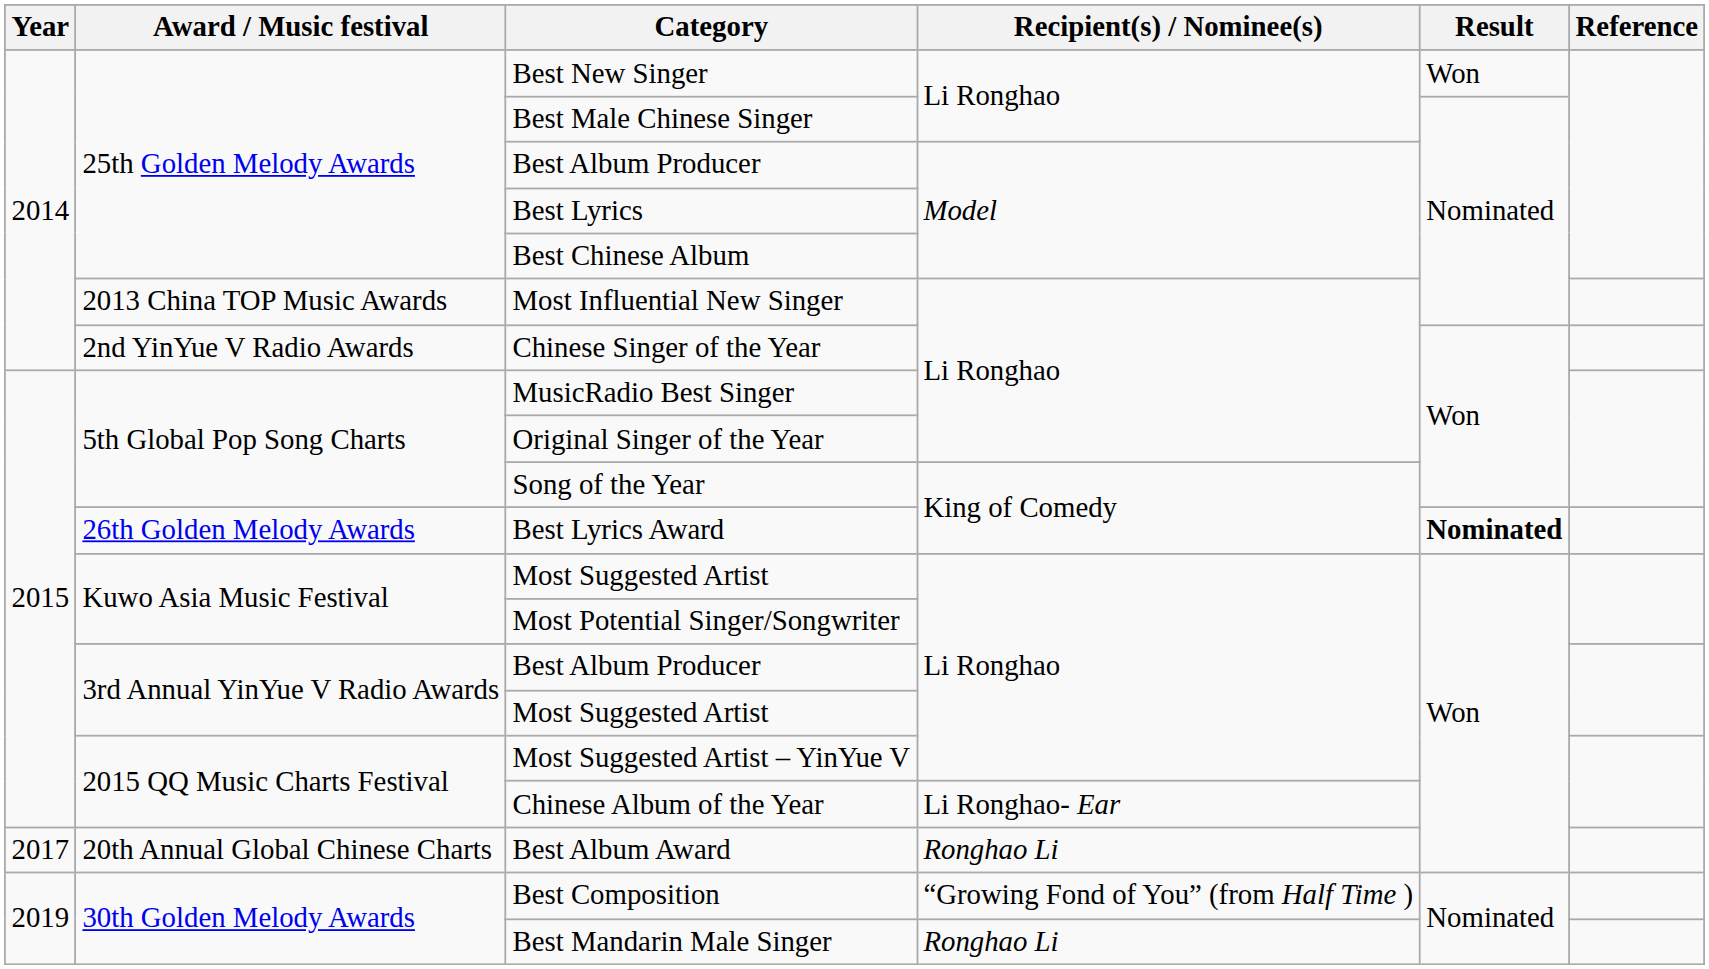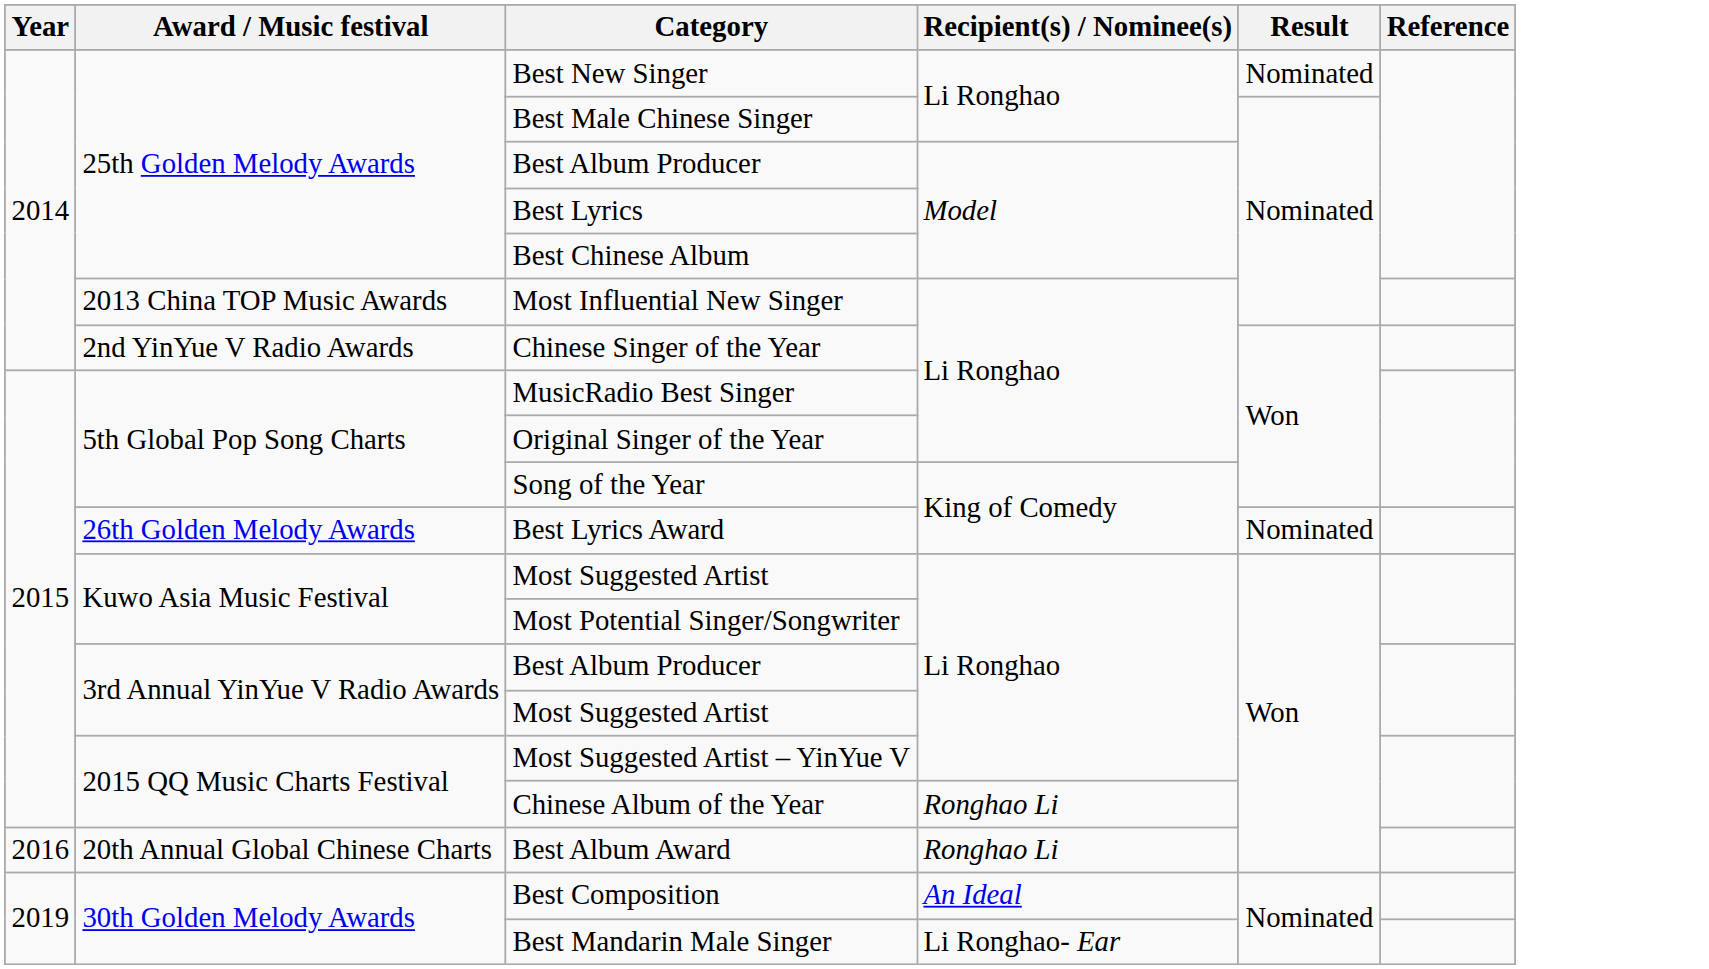 <table class="wikitable sortable">
 <tr>
 <th>Year</th>
 <th>Award / Music festival</th>
 <th>Category</th>
 <th>Recipient(s) / Nominee(s)</th>
 <th>Result</th>
 <th>Reference</th>
 </tr>
 <tr>
 <td rowspan="7">2014</td>
 <td rowspan="5">25th <a href='#'>Golden Melody Awards</a></td>
 <td>Best New Singer</td>
 <td rowspan="2">Li Ronghao</td>
-<td>Won</td>
+<td>Nominated</td>
 <td rowspan="5"></td>
 </tr>
 <tr>
 <td>Best Male Chinese Singer</td>
 <td rowspan="5">Nominated</td>
 </tr>
 <tr>
 <td>Best Album Producer</td>
 <td rowspan="3"><em>Model</em></td>
 </tr>
 <tr>
 <td>Best Lyrics</td>
 </tr>
 <tr>
 <td>Best Chinese Album</td>
 </tr>
 <tr>
 <td>2013 China TOP Music Awards</td>
 <td>Most Influential New Singer</td>
 <td rowspan="4">Li Ronghao</td>
 <td></td>
 </tr>
 <tr>
 <td>2nd YinYue V Radio Awards</td>
 <td>Chinese Singer of the Year</td>
 <td rowspan="4">Won</td>
 <td></td>
 </tr>
 <tr>
 <td rowspan="10">2015</td>
 <td rowspan="3">5th Global Pop Song Charts</td>
 <td>MusicRadio Best Singer</td>
 <td rowspan="3"></td>
 </tr>
 <tr>
 <td>Original Singer of the Year</td>
 </tr>
 <tr>
 <td>Song of the Year</td>
 <td rowspan="2">King of Comedy</td>
 </tr>
 <tr>
 <td><a href='#'>26th Golden Melody Awards</a></td>
 <td>Best Lyrics Award</td>
-<td><strong>Nominated</strong></td>
+<td>Nominated</td>
 <td></td>
 </tr>
 <tr>
 <td rowspan="2">Kuwo Asia Music Festival</td>
 <td>Most Suggested Artist</td>
 <td rowspan="5">Li Ronghao</td>
 <td rowspan="7">Won</td>
 <td rowspan="2"></td>
 </tr>
 <tr>
 <td>Most Potential Singer/Songwriter</td>
 </tr>
 <tr>
 <td rowspan="2">3rd Annual YinYue V Radio Awards</td>
 <td>Best Album Producer</td>
 <td rowspan="2"></td>
 </tr>
 <tr>
 <td>Most Suggested Artist</td>
 </tr>
 <tr>
 <td rowspan="2">2015 QQ Music Charts Festival</td>
 <td>Most Suggested Artist – YinYue V</td>
 <td rowspan="2"></td>
 </tr>
 <tr>
 <td>Chinese Album of the Year</td>
-<td>Li Ronghao- <em> Ear </em></td>
+<td><em>Ronghao Li</em></td>
 </tr>
 <tr>
-<td>2017</td>
+<td>2016</td>
 <td>20th Annual Global Chinese Charts</td>
 <td>Best Album Award</td>
 <td><em>Ronghao Li</em></td>
 <td></td>
 </tr>
 <tr>
 <td rowspan= "2">2019</td>
 <td rowspan= "2"><a href='#'>30th Golden Melody Awards</a></td>
 <td>Best Composition</td>
-<td>“Growing Fond of You” (from <em>Half Time </em>)</td>
+<td><em><a href='#'>An Ideal</a></em></td>
 <td rowspan= "2">Nominated</td>
 <td></td>
 </tr>
 <tr>
 <td>Best Mandarin Male Singer</td>
-<td><em>Ronghao Li</em></td>
+<td>Li Ronghao- <em> Ear </em></td>
 <td></td>
 </tr>
 </table>
